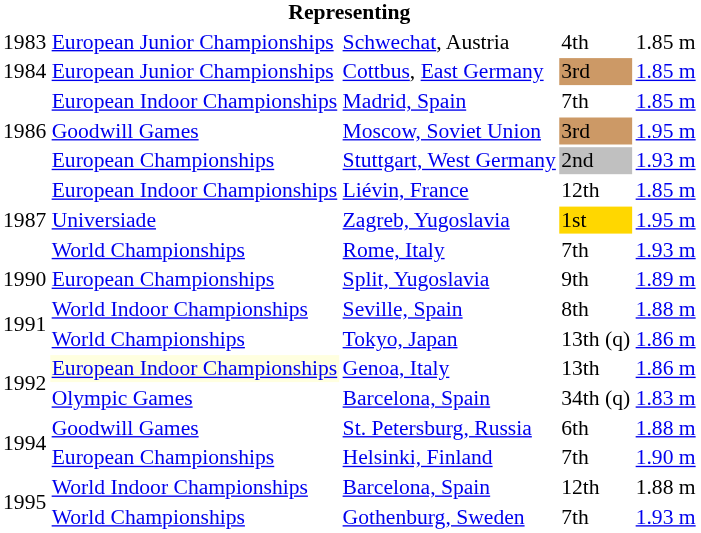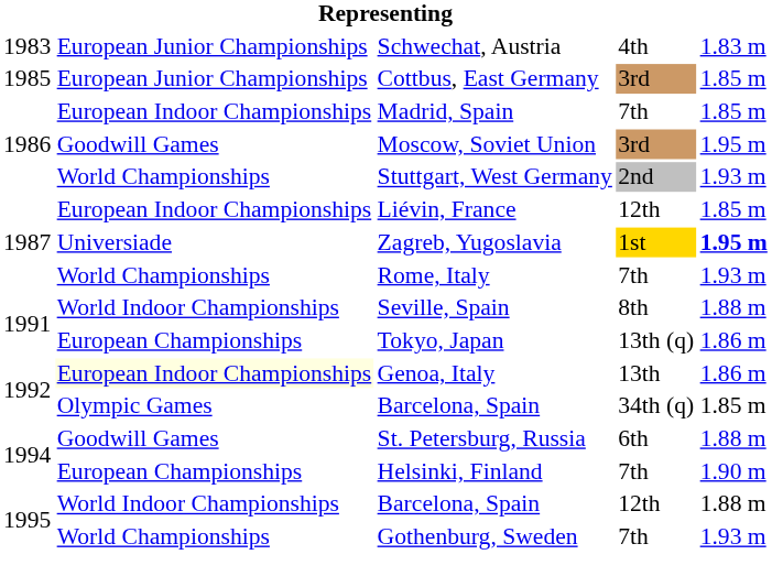 <table>
 <tr>
 <th colspan="5">Representing </th>
 </tr>
 <tr>
 <td>1983</td>
 <td><a href='#'>European Junior Championships</a></td>
 <td><a href='#'>Schwechat</a>, Austria</td>
 <td>4th</td>
-<td>1.85 m</td>
+<td><a href='#'>1.83 m</a></td>
 </tr>
 <tr>
-<td>1984</td>
+<td>1985</td>
 <td><a href='#'>European Junior Championships</a></td>
 <td><a href='#'>Cottbus</a>, <a href='#'>East Germany</a></td>
 <td bgcolor=cc9966>3rd</td>
 <td><a href='#'>1.85 m</a></td>
 </tr>
 <tr>
 <td rowspan=3>1986</td>
 <td><a href='#'>European Indoor Championships</a></td>
 <td><a href='#'>Madrid, Spain</a></td>
 <td>7th</td>
 <td><a href='#'>1.85 m</a></td>
 </tr>
 <tr>
 <td><a href='#'>Goodwill Games</a></td>
 <td><a href='#'>Moscow, Soviet Union</a></td>
 <td bgcolor=cc9966>3rd</td>
 <td><a href='#'>1.95 m</a></td>
 </tr>
 <tr>
-<td><a href='#'>European Championships</a></td>
+<td><a href='#'>World Championships</a></td>
 <td><a href='#'>Stuttgart, West Germany</a></td>
 <td bgcolor=silver>2nd</td>
 <td><a href='#'>1.93 m</a></td>
 </tr>
 <tr>
 <td rowspan=3>1987</td>
 <td><a href='#'>European Indoor Championships</a></td>
 <td><a href='#'>Liévin, France</a></td>
 <td>12th</td>
 <td><a href='#'>1.85 m</a></td>
 </tr>
 <tr>
 <td><a href='#'>Universiade</a></td>
 <td><a href='#'>Zagreb, Yugoslavia</a></td>
 <td bgcolor=gold>1st</td>
-<td><a href='#'>1.95 m</a></td>
+<td><strong><a href='#'>1.95 m</a></strong></td>
 </tr>
 <tr>
 <td><a href='#'>World Championships</a></td>
 <td><a href='#'>Rome, Italy</a></td>
 <td>7th</td>
 <td><a href='#'>1.93 m</a></td>
-</tr>
-<tr>
-<td>1990</td>
-<td><a href='#'>European Championships</a></td>
-<td><a href='#'>Split, Yugoslavia</a></td>
-<td>9th</td>
-<td><a href='#'>1.89 m</a></td>
 </tr>
 <tr>
 <td rowspan=2>1991</td>
 <td><a href='#'>World Indoor Championships</a></td>
 <td><a href='#'>Seville, Spain</a></td>
 <td>8th</td>
 <td><a href='#'>1.88 m</a></td>
 </tr>
 <tr>
-<td><a href='#'>World Championships</a></td>
+<td><a href='#'>European Championships</a></td>
 <td><a href='#'>Tokyo, Japan</a></td>
 <td>13th (q)</td>
 <td><a href='#'>1.86 m</a></td>
 </tr>
 <tr>
 <td rowspan=2>1992</td>
 <td style="background: lightyellow;"><a href='#'>European Indoor Championships</a></td>
 <td><a href='#'>Genoa, Italy</a></td>
 <td>13th</td>
 <td><a href='#'>1.86 m</a></td>
 </tr>
 <tr>
 <td><a href='#'>Olympic Games</a></td>
 <td><a href='#'>Barcelona, Spain</a></td>
 <td>34th (q)</td>
-<td><a href='#'>1.83 m</a></td>
+<td>1.85 m</td>
 </tr>
 <tr>
 <td rowspan=2>1994</td>
 <td><a href='#'>Goodwill Games</a></td>
 <td><a href='#'>St. Petersburg, Russia</a></td>
 <td>6th</td>
 <td><a href='#'>1.88 m</a></td>
 </tr>
 <tr>
 <td><a href='#'>European Championships</a></td>
 <td><a href='#'>Helsinki, Finland</a></td>
 <td>7th</td>
 <td><a href='#'>1.90 m</a></td>
 </tr>
 <tr>
 <td rowspan=2>1995</td>
 <td><a href='#'>World Indoor Championships</a></td>
 <td><a href='#'>Barcelona, Spain</a></td>
 <td>12th</td>
 <td>1.88 m</td>
 </tr>
 <tr>
 <td><a href='#'>World Championships</a></td>
 <td><a href='#'>Gothenburg, Sweden</a></td>
 <td>7th</td>
 <td><a href='#'>1.93 m</a></td>
 </tr>
 </table>
